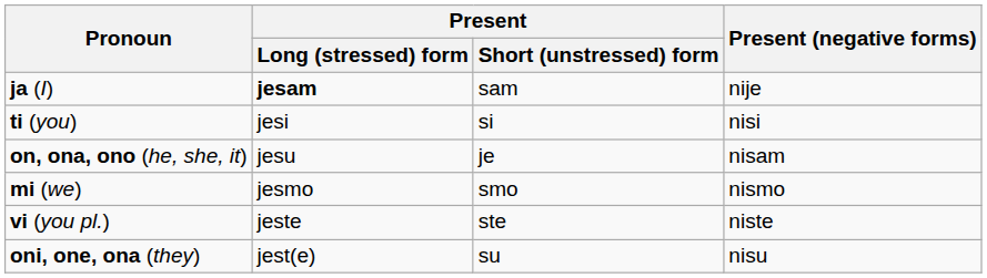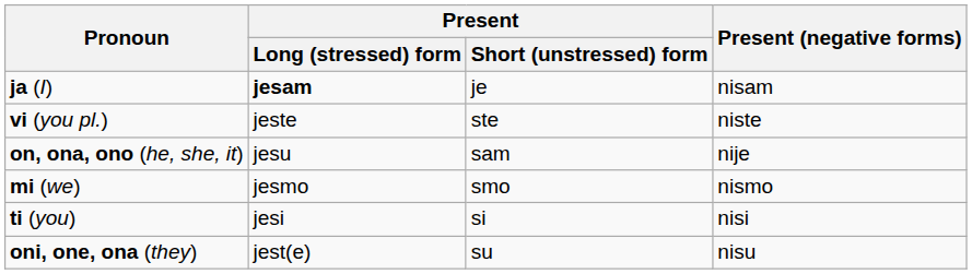 <table class="wikitable">
 <tr>
 <th rowspan="2">Pronoun</th>
 <th colspan="2">Present</th>
 <th rowspan="2">Present (negative forms)</th>
 </tr>
 <tr>
 <th>Long (stressed) form</th>
 <th>Short (unstressed) form</th>
 </tr>
 <tr>
 <td><strong>jа</strong> (<em>I</em>)</td>
 <td><strong>jesam</strong></td>
+<td>je</td>
+<td>nisam</td>
+</tr>
+<tr>
+<td><strong>vi</strong> (<em>you pl.</em>)</td>
+<td>jeste</td>
+<td>ste</td>
+<td>niste</td>
+</tr>
+<tr>
+<td><strong>on, ona, ono</strong> (<em>he, she, it</em>)</td>
+<td>jesu</td>
 <td>sam</td>
 <td>nije</td>
+</tr>
+<tr>
+<td><strong>mi</strong> (<em>we</em>)</td>
+<td>jesmo</td>
+<td>smo</td>
+<td>nismo</td>
 </tr>
 <tr>
 <td><strong>ti</strong> (<em>you</em>)</td>
 <td>jesi</td>
 <td>si</td>
 <td>nisi</td>
 </tr>
 <tr>
-<td><strong>on, ona, ono</strong> (<em>he, she, it</em>)</td>
-<td>jesu</td>
-<td>je</td>
-<td>nisam</td>
-</tr>
-<tr>
-<td><strong>mi</strong> (<em>we</em>)</td>
-<td>jesmo</td>
-<td>smo</td>
-<td>nismo</td>
-</tr>
-<tr>
-<td><strong>vi</strong> (<em>you pl.</em>)</td>
-<td>jeste</td>
-<td>ste</td>
-<td>niste</td>
-</tr>
-<tr>
 <td><strong>oni, one, ona</strong> (<em>they</em>)</td>
 <td>jest(e)</td>
 <td>su</td>
 <td>nisu</td>
 </tr>
 </table>
